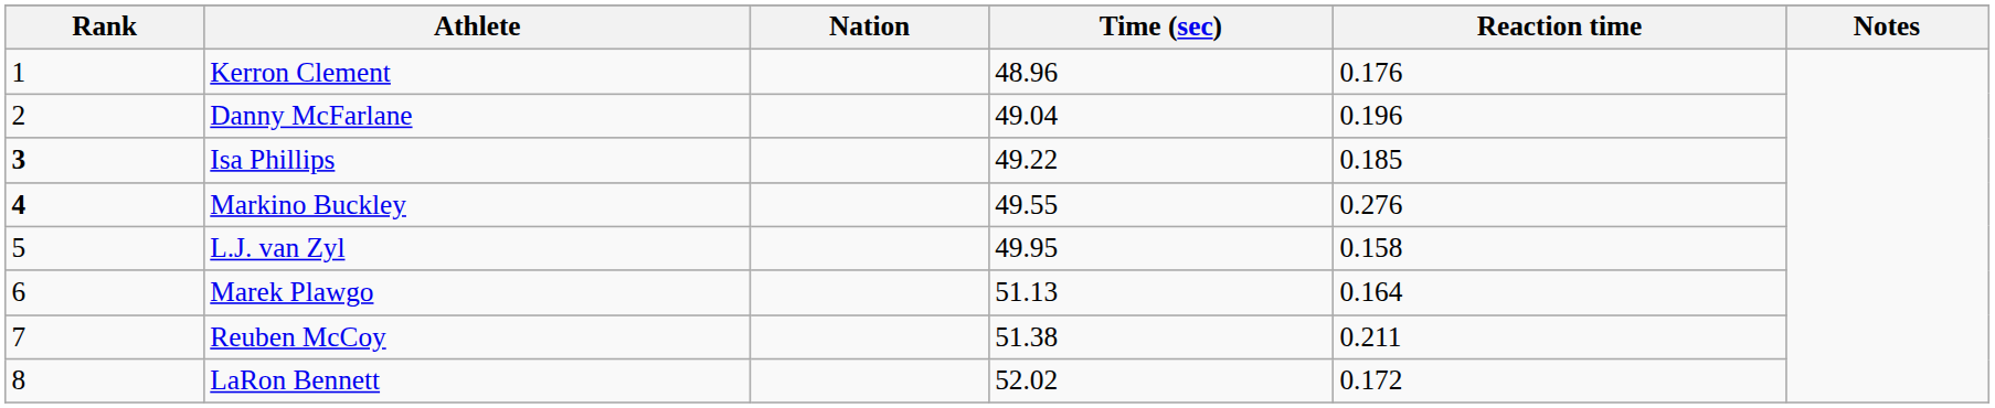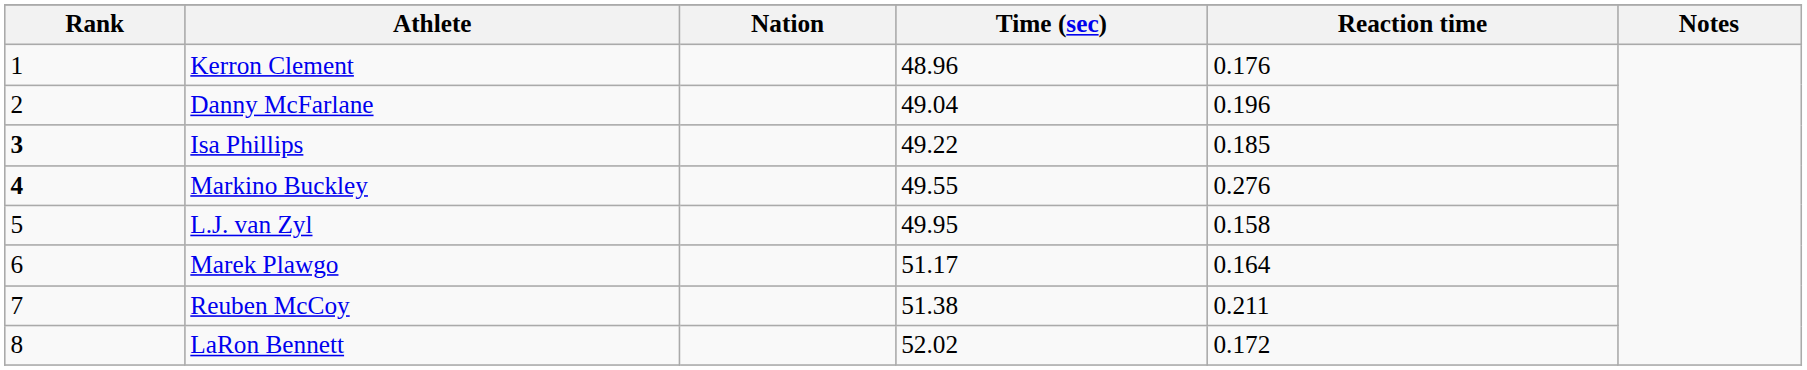 <table class="wikitable" width=90%>
 <tr>
 </tr>
 <tr>
 <th>Rank</th>
 <th>Athlete</th>
 <th>Nation</th>
 <th>Time (<a href='#'>sec</a>)</th>
 <th>Reaction time</th>
 <th>Notes</th>
 </tr>
 <tr>
 <td>1</td>
 <td><a href='#'>Kerron Clement</a></td>
 <td></td>
 <td>48.96</td>
 <td>0.176</td>
 </tr>
 <tr>
 <td>2</td>
 <td><a href='#'>Danny McFarlane</a></td>
 <td></td>
 <td>49.04</td>
 <td>0.196</td>
 </tr>
 <tr>
 <td><strong>3</strong></td>
 <td><a href='#'>Isa Phillips</a></td>
 <td></td>
 <td>49.22</td>
 <td>0.185</td>
 </tr>
 <tr>
 <td><strong>4</strong></td>
 <td><a href='#'>Markino Buckley</a></td>
 <td></td>
 <td>49.55</td>
 <td>0.276</td>
 </tr>
 <tr>
 <td>5</td>
 <td><a href='#'>L.J. van Zyl</a></td>
 <td></td>
 <td>49.95</td>
 <td>0.158</td>
 </tr>
 <tr>
 <td>6</td>
 <td><a href='#'>Marek Plawgo</a></td>
 <td></td>
-<td>51.13</td>
+<td>51.17</td>
 <td>0.164</td>
 </tr>
 <tr>
 <td>7</td>
 <td><a href='#'>Reuben McCoy</a></td>
 <td></td>
 <td>51.38</td>
 <td>0.211</td>
 </tr>
 <tr>
 <td>8</td>
 <td><a href='#'>LaRon Bennett</a></td>
 <td></td>
 <td>52.02</td>
 <td>0.172</td>
 </tr>
 </table>
